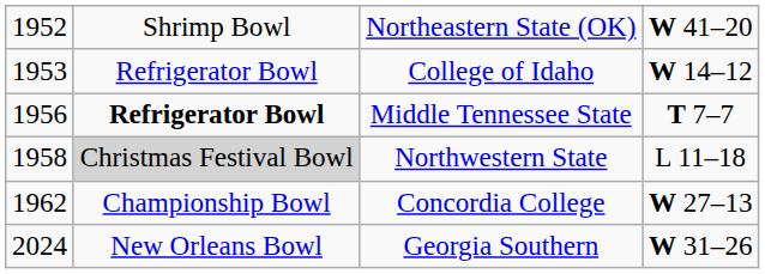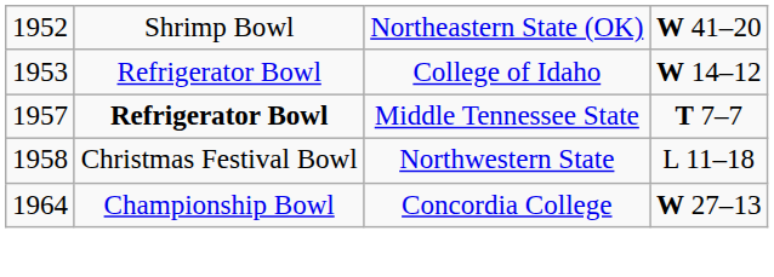 <table class="wikitable" style="text-align:center">
 <tr>
 <td>1952</td>
 <td>Shrimp Bowl</td>
 <td><a href='#'>Northeastern State (OK)</a></td>
 <td><strong>W</strong> 41–20</td>
 </tr>
 <tr style="text-align:center;">
 <td>1953</td>
 <td><a href='#'>Refrigerator Bowl</a></td>
 <td><a href='#'>College of Idaho</a></td>
 <td><strong>W</strong> 14–12</td>
 </tr>
 <tr style="text-align:center;">
-<td>1956</td>
+<td>1957</td>
 <td><strong>Refrigerator Bowl</strong></td>
 <td><a href='#'>Middle Tennessee State</a></td>
 <td><strong>T</strong> 7–7</td>
 </tr>
 <tr style="text-align:center;">
 <td>1958</td>
-<td style="background: lightgrey;">Christmas Festival Bowl</td>
+<td>Christmas Festival Bowl</td>
 <td><a href='#'>Northwestern State</a></td>
 <td>L 11–18</td>
 </tr>
 <tr style="text-align:center;">
-<td>1962</td>
+<td>1964</td>
 <td><a href='#'>Championship Bowl</a></td>
 <td><a href='#'>Concordia College</a></td>
 <td><strong>W</strong> 27–13</td>
 </tr>
-<tr style="text-align:center;">
-<td>2024</td>
-<td><a href='#'>New Orleans Bowl</a></td>
-<td><a href='#'>Georgia Southern</a></td>
-<td><strong>W</strong> 31–26</td>
-</tr>
 </table>
